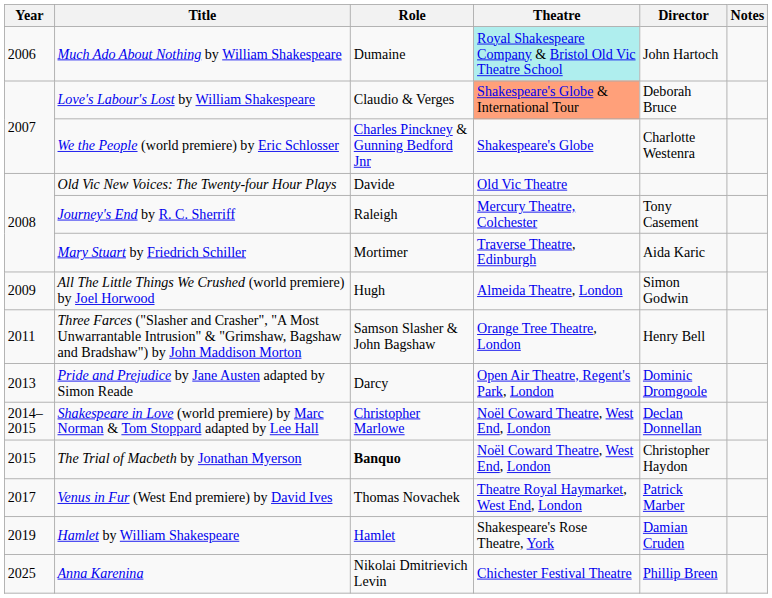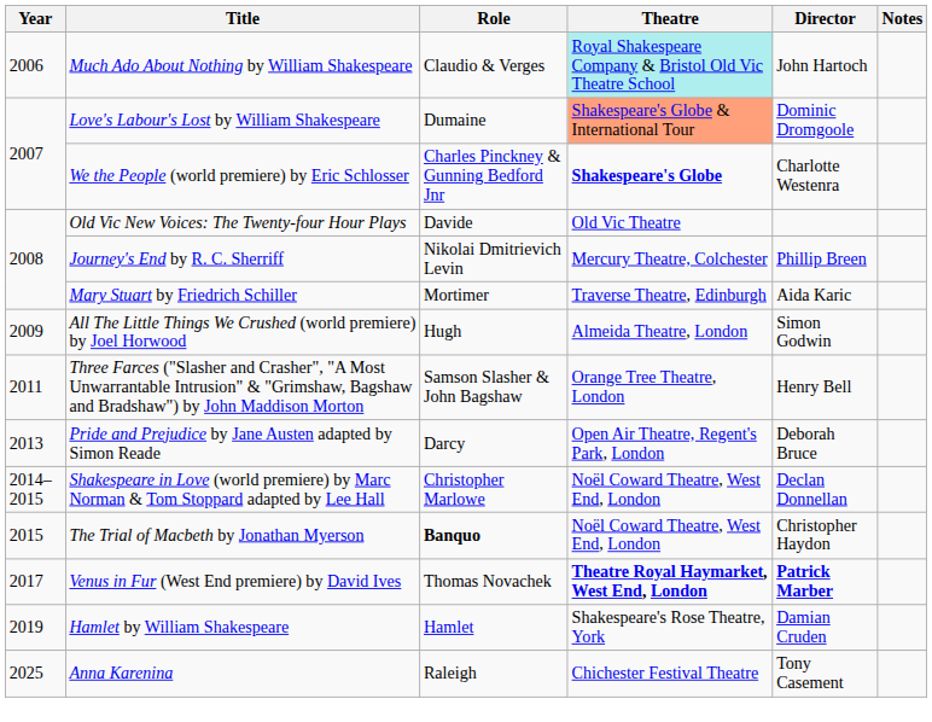 <table class="wikitable">
 <tr>
 <th>Year</th>
 <th>Title</th>
 <th>Role</th>
 <th>Theatre</th>
 <th>Director</th>
 <th>Notes</th>
 </tr>
 <tr>
 <td>2006</td>
 <td><em><a href='#'>Much Ado About Nothing</a></em> by <a href='#'>William Shakespeare</a></td>
-<td>Dumaine</td>
+<td>Claudio & Verges</td>
 <td style="background: paleturquoise;"><a href='#'>Royal Shakespeare Company</a> & <a href='#'>Bristol Old Vic Theatre School</a></td>
 <td>John Hartoch</td>
 <td></td>
 </tr>
 <tr>
 <td rowspan=2>2007</td>
 <td><em><a href='#'>Love's Labour's Lost</a></em> by <a href='#'>William Shakespeare</a></td>
-<td>Claudio & Verges</td>
+<td>Dumaine</td>
 <td style="background: lightsalmon;"><a href='#'>Shakespeare's Globe</a> & International Tour</td>
-<td>Deborah Bruce</td>
+<td><a href='#'>Dominic Dromgoole</a></td>
 <td></td>
 </tr>
 <tr>
 <td><em><a href='#'>We the People</a></em> (world premiere) by <a href='#'>Eric Schlosser</a></td>
 <td><a href='#'>Charles Pinckney</a> & <a href='#'>Gunning Bedford Jnr</a></td>
-<td><a href='#'>Shakespeare's Globe</a></td>
+<td><strong><a href='#'>Shakespeare's Globe</a></strong></td>
 <td>Charlotte Westenra</td>
 <td></td>
 </tr>
 <tr>
 <td rowspan=3>2008</td>
 <td><em>Old Vic New Voices: The Twenty-four Hour Plays</em></td>
 <td>Davide</td>
 <td><a href='#'>Old Vic Theatre</a></td>
 <td></td>
 <td></td>
 </tr>
 <tr>
 <td><em><a href='#'>Journey's End</a></em> by <a href='#'>R. C. Sherriff</a></td>
-<td>Raleigh</td>
+<td>Nikolai Dmitrievich Levin</td>
 <td><a href='#'>Mercury Theatre, Colchester</a></td>
-<td>Tony Casement</td>
+<td><a href='#'>Phillip Breen</a></td>
 <td></td>
 </tr>
 <tr>
 <td><em><a href='#'>Mary Stuart</a></em> by <a href='#'>Friedrich Schiller</a></td>
 <td>Mortimer</td>
 <td><a href='#'>Traverse Theatre</a>, <a href='#'>Edinburgh</a></td>
 <td>Aida Karic</td>
 <td></td>
 </tr>
 <tr>
 <td>2009</td>
 <td><em>All The Little Things We Crushed</em> (world premiere) by <a href='#'>Joel Horwood</a></td>
 <td>Hugh</td>
 <td><a href='#'>Almeida Theatre</a>, <a href='#'>London</a></td>
 <td>Simon Godwin</td>
 <td></td>
 </tr>
 <tr>
 <td>2011</td>
 <td><em>Three Farces</em> ("Slasher and Crasher", "A Most Unwarrantable Intrusion" & "Grimshaw, Bagshaw and Bradshaw") by <a href='#'>John Maddison Morton</a></td>
 <td>Samson Slasher & John Bagshaw</td>
 <td><a href='#'>Orange Tree Theatre</a>, <a href='#'>London</a></td>
 <td>Henry Bell</td>
 <td></td>
 </tr>
 <tr>
 <td>2013</td>
 <td><em><a href='#'>Pride and Prejudice</a></em> by <a href='#'>Jane Austen</a> adapted by Simon Reade</td>
 <td>Darcy</td>
 <td><a href='#'>Open Air Theatre, Regent's Park</a>, <a href='#'>London</a></td>
-<td><a href='#'>Dominic Dromgoole</a></td>
+<td>Deborah Bruce</td>
 <td></td>
 </tr>
 <tr>
 <td>2014–2015</td>
 <td><em><a href='#'>Shakespeare in Love</a></em> (world premiere) by <a href='#'>Marc Norman</a> & <a href='#'>Tom Stoppard</a> adapted by <a href='#'>Lee Hall</a></td>
 <td><a href='#'>Christopher Marlowe</a></td>
 <td><a href='#'>Noël Coward Theatre</a>, <a href='#'>West End</a>, <a href='#'>London</a></td>
 <td><a href='#'>Declan Donnellan</a></td>
 <td></td>
 </tr>
 <tr>
 <td>2015</td>
 <td><em>The Trial of Macbeth</em> by <a href='#'>Jonathan Myerson</a></td>
 <td><strong>Banquo</strong></td>
 <td><a href='#'>Noël Coward Theatre</a>, <a href='#'>West End</a>, <a href='#'>London</a></td>
 <td>Christopher Haydon</td>
 <td></td>
 </tr>
 <tr>
 <td>2017</td>
 <td><em><a href='#'>Venus in Fur</a></em> (West End premiere) by <a href='#'>David Ives</a></td>
 <td>Thomas Novachek</td>
-<td><a href='#'>Theatre Royal Haymarket</a>, <a href='#'>West End</a>, <a href='#'>London</a></td>
-<td><a href='#'>Patrick Marber</a></td>
+<td><strong><a href='#'>Theatre Royal Haymarket</a>, <a href='#'>West End</a>, <a href='#'>London</a></strong></td>
+<td><strong><a href='#'>Patrick Marber</a></strong></td>
 <td></td>
 </tr>
 <tr>
 <td>2019</td>
 <td><em><a href='#'>Hamlet</a></em> by <a href='#'>William Shakespeare</a></td>
 <td><a href='#'>Hamlet</a></td>
 <td>Shakespeare's Rose Theatre, <a href='#'>York</a></td>
 <td><a href='#'>Damian Cruden</a></td>
 <td></td>
 </tr>
 <tr>
 <td>2025</td>
 <td><em><a href='#'>Anna Karenina</a></em></td>
-<td>Nikolai Dmitrievich Levin</td>
+<td>Raleigh</td>
 <td><a href='#'>Chichester Festival Theatre</a></td>
-<td><a href='#'>Phillip Breen</a></td>
+<td>Tony Casement</td>
 </tr>
 </table>
